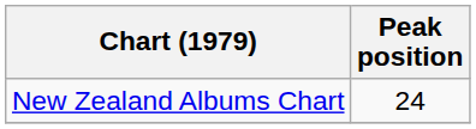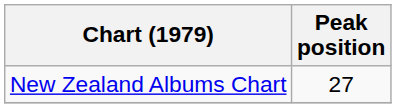 <table class="wikitable">
 <tr>
 <th>Chart (1979)</th>
 <th>Peak<br>position</th>
 </tr>
 <tr>
 <td><a href='#'>New Zealand Albums Chart</a></td>
-<td align="center">24</td>
+<td align="center">27</td>
 </tr>
 <tr>
 </tr>
 </table>
